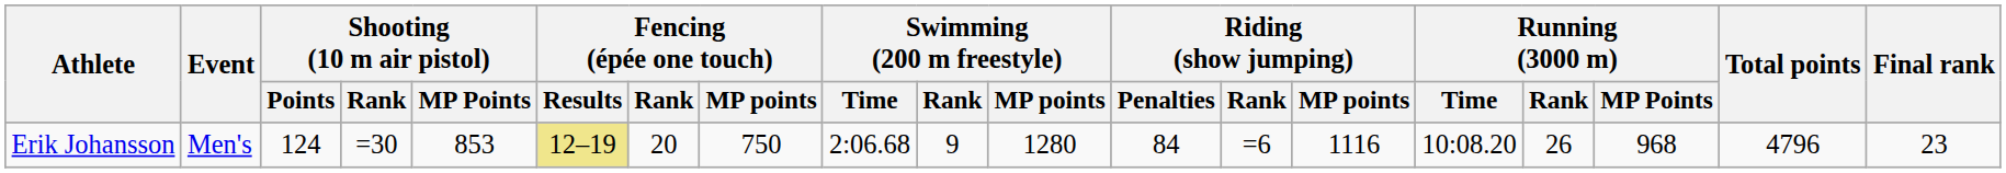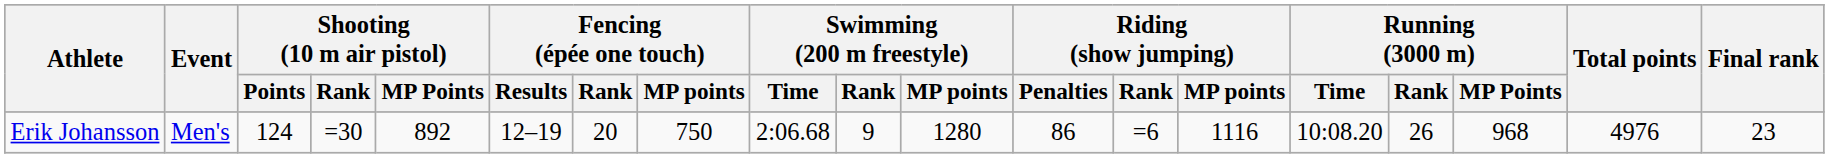 <table class="wikitable" style="font-size:90%">
 <tr>
 <th rowspan="2">Athlete</th>
 <th rowspan="2">Event</th>
 <th colspan=3>Shooting<br><span>(10 m air pistol)</span></th>
 <th colspan=3>Fencing<br><span>(épée one touch)</span></th>
 <th colspan=3>Swimming<br><span>(200 m freestyle)</span></th>
 <th colspan=3>Riding<br><span>(show jumping)</span></th>
 <th colspan=3>Running<br><span>(3000 m)</span></th>
 <th rowspan=2>Total points</th>
 <th rowspan=2>Final rank</th>
 </tr>
 <tr style="font-size:95%">
 <th>Points</th>
 <th>Rank</th>
 <th>MP Points</th>
 <th>Results</th>
 <th>Rank</th>
 <th>MP points</th>
 <th>Time</th>
 <th>Rank</th>
 <th>MP points</th>
 <th>Penalties</th>
 <th>Rank</th>
 <th>MP points</th>
 <th>Time</th>
 <th>Rank</th>
 <th>MP Points</th>
 </tr>
 <tr align=center>
 <td align=left><a href='#'>Erik Johansson</a></td>
 <td align=left><a href='#'>Men's</a></td>
 <td>124</td>
 <td>=30</td>
-<td>853</td>
-<td style="background: khaki;">12–19</td>
+<td>892</td>
+<td>12–19</td>
 <td>20</td>
 <td>750</td>
 <td>2:06.68</td>
 <td>9</td>
 <td>1280</td>
-<td>84</td>
+<td>86</td>
 <td>=6</td>
 <td>1116</td>
 <td>10:08.20</td>
 <td>26</td>
 <td>968</td>
-<td>4796</td>
+<td>4976</td>
 <td>23</td>
 </tr>
 </table>
